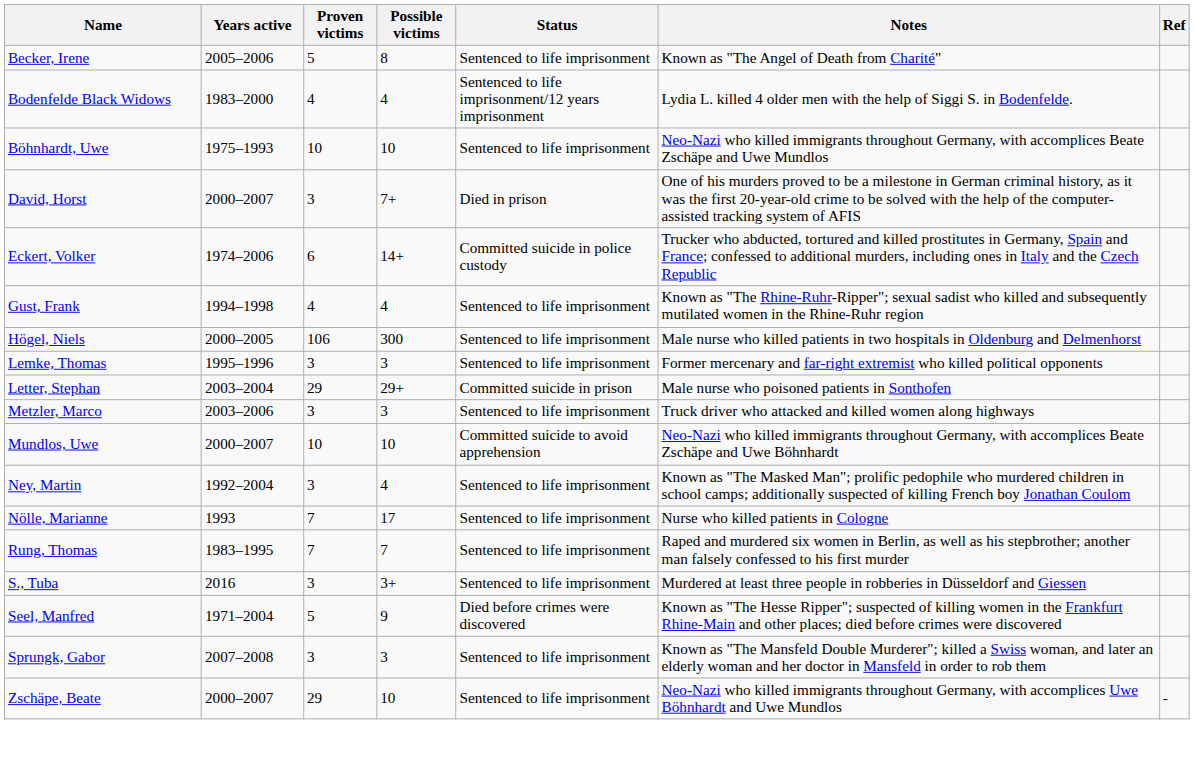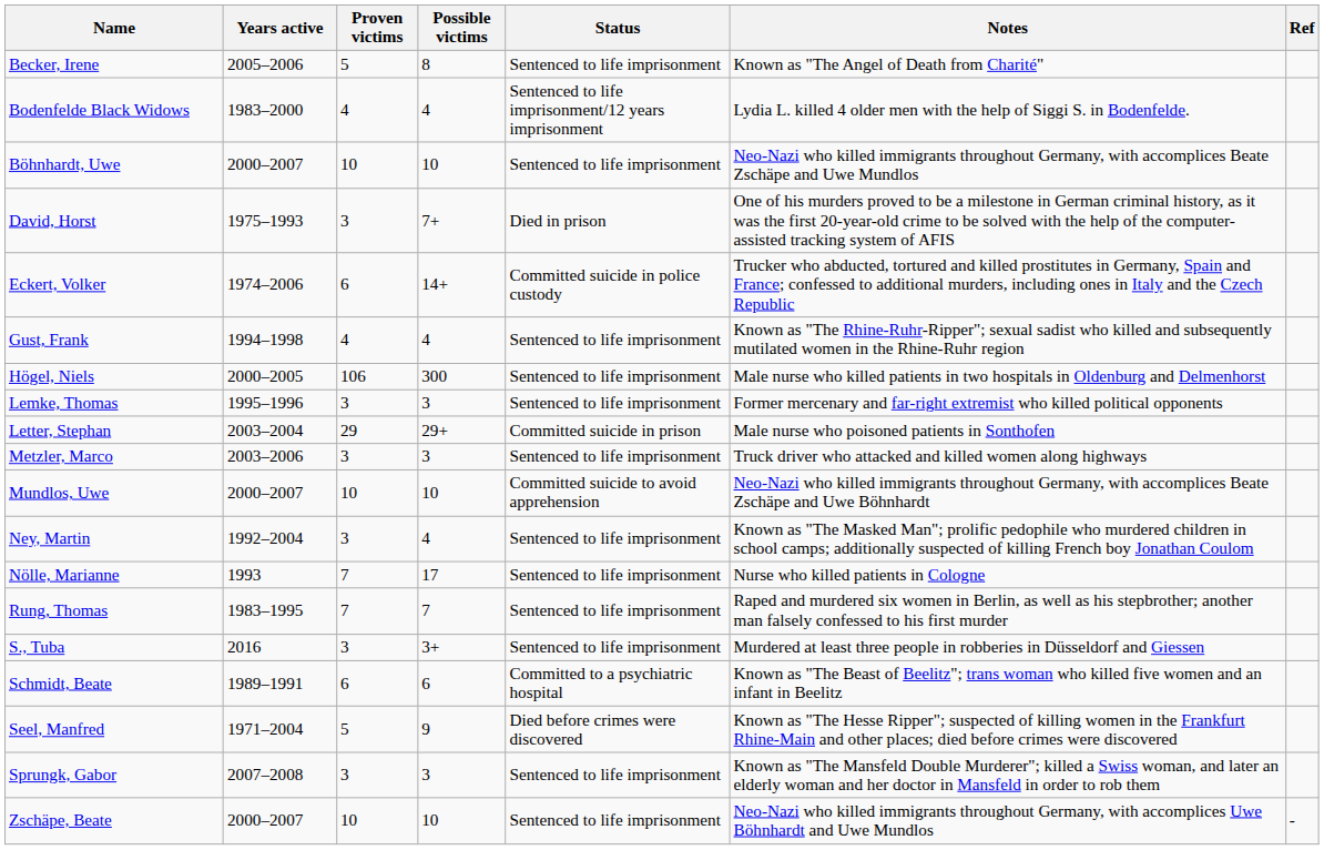 <table class="wikitable sortable">
 <tr>
 <th width="200px">Name</th>
 <th width="100px">Years active</th>
 <th data-sort-type="number">Proven victims</th>
 <th data-sort-type="number">Possible victims</th>
 <th>Status</th>
 <th>Notes</th>
 <th>Ref</th>
 </tr>
 <tr>
 <td><a href='#'>Becker, Irene</a></td>
 <td>2005–2006</td>
 <td>5</td>
 <td>8</td>
 <td>Sentenced to life imprisonment</td>
 <td>Known as "The Angel of Death from <a href='#'>Charité</a>"</td>
 <td></td>
 </tr>
 <tr>
 <td><a href='#'>Bodenfelde Black Widows</a></td>
 <td>1983–2000</td>
 <td>4</td>
 <td>4</td>
 <td>Sentenced to life imprisonment/12 years imprisonment</td>
 <td>Lydia L. killed 4 older men with the help of Siggi S. in <a href='#'>Bodenfelde</a>.</td>
 <td></td>
 </tr>
 <tr>
 <td><a href='#'>Böhnhardt, Uwe</a></td>
-<td>1975–1993</td>
+<td>2000–2007</td>
 <td>10</td>
 <td>10</td>
 <td>Sentenced to life imprisonment</td>
 <td><a href='#'>Neo-Nazi</a> who killed immigrants throughout Germany, with accomplices Beate Zschäpe and Uwe Mundlos</td>
 <td></td>
 </tr>
 <tr>
 <td><a href='#'>David, Horst</a></td>
-<td>2000–2007</td>
+<td>1975–1993</td>
 <td>3</td>
 <td>7+</td>
 <td>Died in prison</td>
 <td>One of his murders proved to be a milestone in German criminal history, as it was the first 20-year-old crime to be solved with the help of the computer-assisted tracking system of AFIS</td>
 <td></td>
 </tr>
 <tr>
 <td><a href='#'>Eckert, Volker</a></td>
 <td>1974–2006</td>
 <td>6</td>
 <td>14+</td>
 <td>Committed suicide in police custody</td>
 <td>Trucker who abducted, tortured and killed prostitutes in Germany, <a href='#'>Spain</a> and <a href='#'>France</a>; confessed to additional murders, including ones in <a href='#'>Italy</a> and the <a href='#'>Czech Republic</a></td>
 <td></td>
 </tr>
 <tr>
 <td><a href='#'>Gust, Frank</a></td>
 <td>1994–1998</td>
 <td>4</td>
 <td>4</td>
 <td>Sentenced to life imprisonment</td>
 <td>Known as "The <a href='#'>Rhine-Ruhr</a>-Ripper"; sexual sadist who killed and subsequently mutilated women in the Rhine-Ruhr region</td>
 <td></td>
 </tr>
 <tr>
 <td><a href='#'>Högel, Niels</a></td>
 <td>2000–2005</td>
 <td>106</td>
 <td>300</td>
 <td>Sentenced to life imprisonment</td>
 <td>Male nurse who killed patients in two hospitals in <a href='#'>Oldenburg</a> and <a href='#'>Delmenhorst</a></td>
 <td></td>
 </tr>
 <tr>
 <td><a href='#'>Lemke, Thomas</a></td>
 <td>1995–1996</td>
 <td>3</td>
 <td>3</td>
 <td>Sentenced to life imprisonment</td>
 <td>Former mercenary and <a href='#'>far-right extremist</a> who killed political opponents</td>
 <td></td>
 </tr>
 <tr>
 <td><a href='#'>Letter, Stephan</a></td>
 <td>2003–2004</td>
 <td>29</td>
 <td>29+</td>
 <td>Committed suicide in prison</td>
 <td>Male nurse who poisoned patients in <a href='#'>Sonthofen</a></td>
 <td></td>
 </tr>
 <tr>
 <td><a href='#'>Metzler, Marco</a></td>
 <td>2003–2006</td>
 <td>3</td>
 <td>3</td>
 <td>Sentenced to life imprisonment</td>
 <td>Truck driver who attacked and killed women along highways</td>
 <td></td>
 </tr>
 <tr>
 <td><a href='#'>Mundlos, Uwe</a></td>
 <td>2000–2007</td>
 <td>10</td>
 <td>10</td>
 <td>Committed suicide to avoid apprehension</td>
 <td><a href='#'>Neo-Nazi</a> who killed immigrants throughout Germany, with accomplices Beate Zschäpe and Uwe Böhnhardt</td>
 <td></td>
 </tr>
 <tr>
 <td><a href='#'>Ney, Martin</a></td>
 <td>1992–2004</td>
 <td>3</td>
 <td>4</td>
 <td>Sentenced to life imprisonment</td>
 <td>Known as "The Masked Man"; prolific pedophile who murdered children in school camps; additionally suspected of killing French boy <a href='#'>Jonathan Coulom</a></td>
 <td></td>
 </tr>
 <tr>
 <td><a href='#'>Nölle, Marianne</a></td>
 <td>1993</td>
 <td>7</td>
 <td>17</td>
 <td>Sentenced to life imprisonment</td>
 <td>Nurse who killed patients in <a href='#'>Cologne</a></td>
 <td></td>
 </tr>
 <tr>
 <td><a href='#'>Rung, Thomas</a></td>
 <td>1983–1995</td>
 <td>7</td>
 <td>7</td>
 <td>Sentenced to life imprisonment</td>
 <td>Raped and murdered six women in Berlin, as well as his stepbrother; another man falsely confessed to his first murder</td>
 <td></td>
 </tr>
 <tr>
 <td><a href='#'>S., Tuba</a></td>
 <td>2016</td>
 <td>3</td>
 <td>3+</td>
 <td>Sentenced to life imprisonment</td>
 <td>Murdered at least three people in robberies in Düsseldorf and <a href='#'>Giessen</a></td>
 <td></td>
 </tr>
 <tr>
+<td><a href='#'>Schmidt, Beate</a></td>
+<td>1989–1991</td>
+<td>6</td>
+<td>6</td>
+<td>Committed to a psychiatric hospital</td>
+<td>Known as "The Beast of <a href='#'>Beelitz</a>"; <a href='#'>trans woman</a> who killed five women and an infant in Beelitz</td>
+<td></td>
+</tr>
+<tr>
 <td><a href='#'>Seel, Manfred</a></td>
 <td>1971–2004</td>
 <td>5</td>
 <td>9</td>
 <td>Died before crimes were discovered</td>
 <td>Known as "The Hesse Ripper"; suspected of killing women in the <a href='#'>Frankfurt Rhine-Main</a> and other places; died before crimes were discovered</td>
 <td></td>
 </tr>
 <tr>
 <td><a href='#'>Sprungk, Gabor</a></td>
 <td>2007–2008</td>
 <td>3</td>
 <td>3</td>
 <td>Sentenced to life imprisonment</td>
 <td>Known as "The Mansfeld Double Murderer"; killed a <a href='#'>Swiss</a> woman, and later an elderly woman and her doctor in <a href='#'>Mansfeld</a> in order to rob them</td>
 <td></td>
 </tr>
 <tr>
 <td><a href='#'>Zschäpe, Beate</a></td>
 <td>2000–2007</td>
-<td>29</td>
+<td>10</td>
 <td>10</td>
 <td>Sentenced to life imprisonment</td>
 <td><a href='#'>Neo-Nazi</a> who killed immigrants throughout Germany, with accomplices <a href='#'>Uwe Böhnhardt</a> and Uwe Mundlos</td>
 <td>-</td>
 </tr>
 </table>
